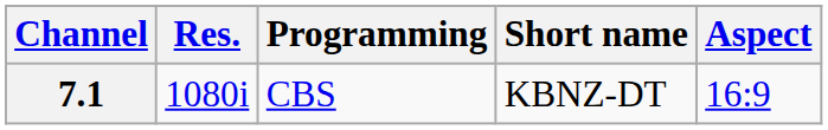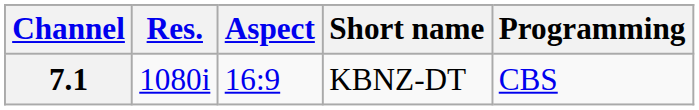 <table class="wikitable">
 <tr>
 <th><a href='#'>Channel</a></th>
 <th><a href='#'>Res.</a></th>
+<th><a href='#'>Aspect</a></th>
+<th>Short name</th>
 <th>Programming</th>
-<th>Short name</th>
-<th><a href='#'>Aspect</a></th>
 </tr>
 <tr>
 <th scope = "row">7.1</th>
 <td><a href='#'>1080i</a></td>
+<td><a href='#'>16:9</a></td>
+<td>KBNZ-DT</td>
 <td><a href='#'>CBS</a></td>
-<td>KBNZ-DT</td>
-<td><a href='#'>16:9</a></td>
 </tr>
 </table>
